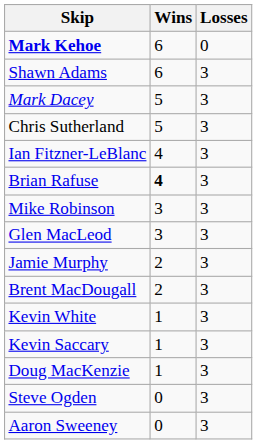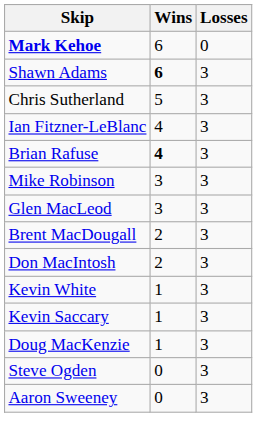 <table class="wikitable">
 <tr>
 <th>Skip</th>
 <th>Wins</th>
 <th>Losses</th>
 </tr>
 <tr>
 <td><strong><a href='#'>Mark Kehoe</a></strong></td>
 <td>6</td>
 <td>0</td>
 </tr>
 <tr>
 <td><a href='#'>Shawn Adams</a></td>
-<td>6</td>
-<td>3</td>
-</tr>
-<tr>
-<td><em><a href='#'>Mark Dacey</a></em></td>
-<td>5</td>
+<td><strong>6</strong></td>
 <td>3</td>
 </tr>
 <tr>
 <td>Chris Sutherland</td>
 <td>5</td>
 <td>3</td>
 </tr>
 <tr>
 <td><a href='#'>Ian Fitzner-LeBlanc</a></td>
 <td>4</td>
 <td>3</td>
 </tr>
 <tr>
 <td><a href='#'>Brian Rafuse</a></td>
 <td><strong>4</strong></td>
 <td>3</td>
 </tr>
 <tr>
 <td><a href='#'>Mike Robinson</a></td>
 <td>3</td>
 <td>3</td>
 </tr>
 <tr>
 <td><a href='#'>Glen MacLeod</a></td>
 <td>3</td>
 <td>3</td>
 </tr>
 <tr>
-<td><a href='#'>Jamie Murphy</a></td>
+<td><a href='#'>Brent MacDougall</a></td>
 <td>2</td>
 <td>3</td>
 </tr>
 <tr>
-<td><a href='#'>Brent MacDougall</a></td>
+<td><a href='#'>Don MacIntosh</a></td>
 <td>2</td>
 <td>3</td>
 </tr>
 <tr>
 <td><a href='#'>Kevin White</a></td>
 <td>1</td>
 <td>3</td>
 </tr>
 <tr>
 <td><a href='#'>Kevin Saccary</a></td>
 <td>1</td>
 <td>3</td>
 </tr>
 <tr>
 <td><a href='#'>Doug MacKenzie</a></td>
 <td>1</td>
 <td>3</td>
 </tr>
 <tr>
 <td><a href='#'>Steve Ogden</a></td>
 <td>0</td>
 <td>3</td>
 </tr>
 <tr>
 <td><a href='#'>Aaron Sweeney</a></td>
 <td>0</td>
 <td>3</td>
 </tr>
 </table>
